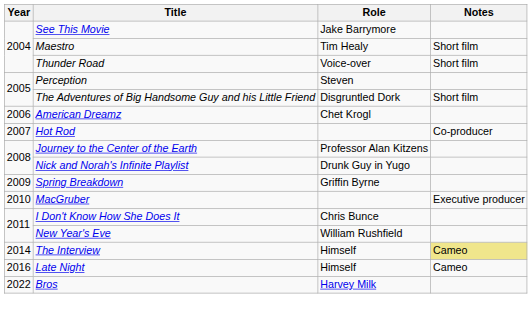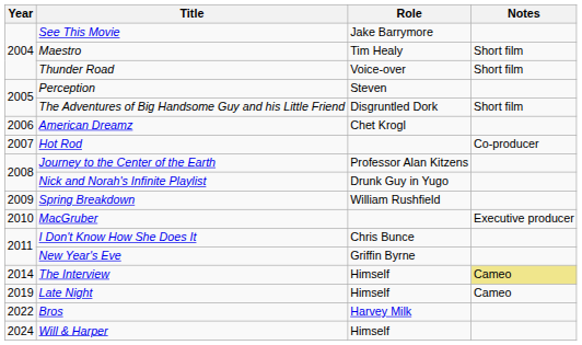 <table class="wikitable sortable">
 <tr>
 <th>Year</th>
 <th>Title</th>
 <th>Role</th>
 <th>Notes</th>
 </tr>
 <tr>
 <td rowspan=3>2004</td>
 <td><em><a href='#'>See This Movie</a></em></td>
 <td>Jake Barrymore</td>
 <td></td>
 </tr>
 <tr>
 <td><em>Maestro</em></td>
 <td>Tim Healy</td>
 <td>Short film</td>
 </tr>
 <tr>
 <td><em>Thunder Road</em></td>
 <td>Voice-over</td>
 <td>Short film</td>
 </tr>
 <tr>
 <td rowspan=2>2005</td>
 <td><em>Perception</em></td>
 <td>Steven</td>
 <td></td>
 </tr>
 <tr>
 <td><em>The Adventures of Big Handsome Guy and his Little Friend</em></td>
 <td>Disgruntled Dork</td>
 <td>Short film</td>
 </tr>
 <tr>
 <td>2006</td>
 <td><em><a href='#'>American Dreamz</a></em></td>
 <td>Chet Krogl</td>
 <td></td>
 </tr>
 <tr>
 <td>2007</td>
 <td><em><a href='#'>Hot Rod</a></em></td>
 <td></td>
 <td>Co-producer</td>
 </tr>
 <tr>
 <td rowspan=2>2008</td>
 <td><em><a href='#'>Journey to the Center of the Earth</a></em></td>
 <td>Professor Alan Kitzens</td>
 <td></td>
 </tr>
 <tr>
 <td><em><a href='#'>Nick and Norah's Infinite Playlist</a></em></td>
 <td>Drunk Guy in Yugo</td>
 <td></td>
 </tr>
 <tr>
 <td>2009</td>
 <td><em><a href='#'>Spring Breakdown</a></em></td>
-<td>Griffin Byrne</td>
+<td>William Rushfield</td>
 <td></td>
 </tr>
 <tr>
 <td>2010</td>
 <td><em><a href='#'>MacGruber</a></em></td>
 <td></td>
 <td>Executive producer</td>
 </tr>
 <tr>
 <td rowspan=2>2011</td>
 <td><em><a href='#'>I Don't Know How She Does It</a></em></td>
 <td>Chris Bunce</td>
 <td></td>
 </tr>
 <tr>
 <td><em><a href='#'>New Year's Eve</a></em></td>
-<td>William Rushfield</td>
+<td>Griffin Byrne</td>
 <td></td>
 </tr>
 <tr>
 <td>2014</td>
 <td><em><a href='#'>The Interview</a></em></td>
 <td>Himself</td>
 <td style="background: khaki;">Cameo</td>
 </tr>
 <tr>
-<td>2016</td>
+<td>2019</td>
 <td><em><a href='#'>Late Night</a></em></td>
 <td>Himself</td>
 <td>Cameo</td>
 </tr>
 <tr>
 <td>2022</td>
 <td><em><a href='#'>Bros</a></em></td>
 <td><a href='#'>Harvey Milk</a></td>
 <td></td>
 </tr>
+<tr>
+<td>2024</td>
+<td><em><a href='#'>Will & Harper</a></em></td>
+<td>Himself</td>
+<td></td>
+</tr>
 </table>
